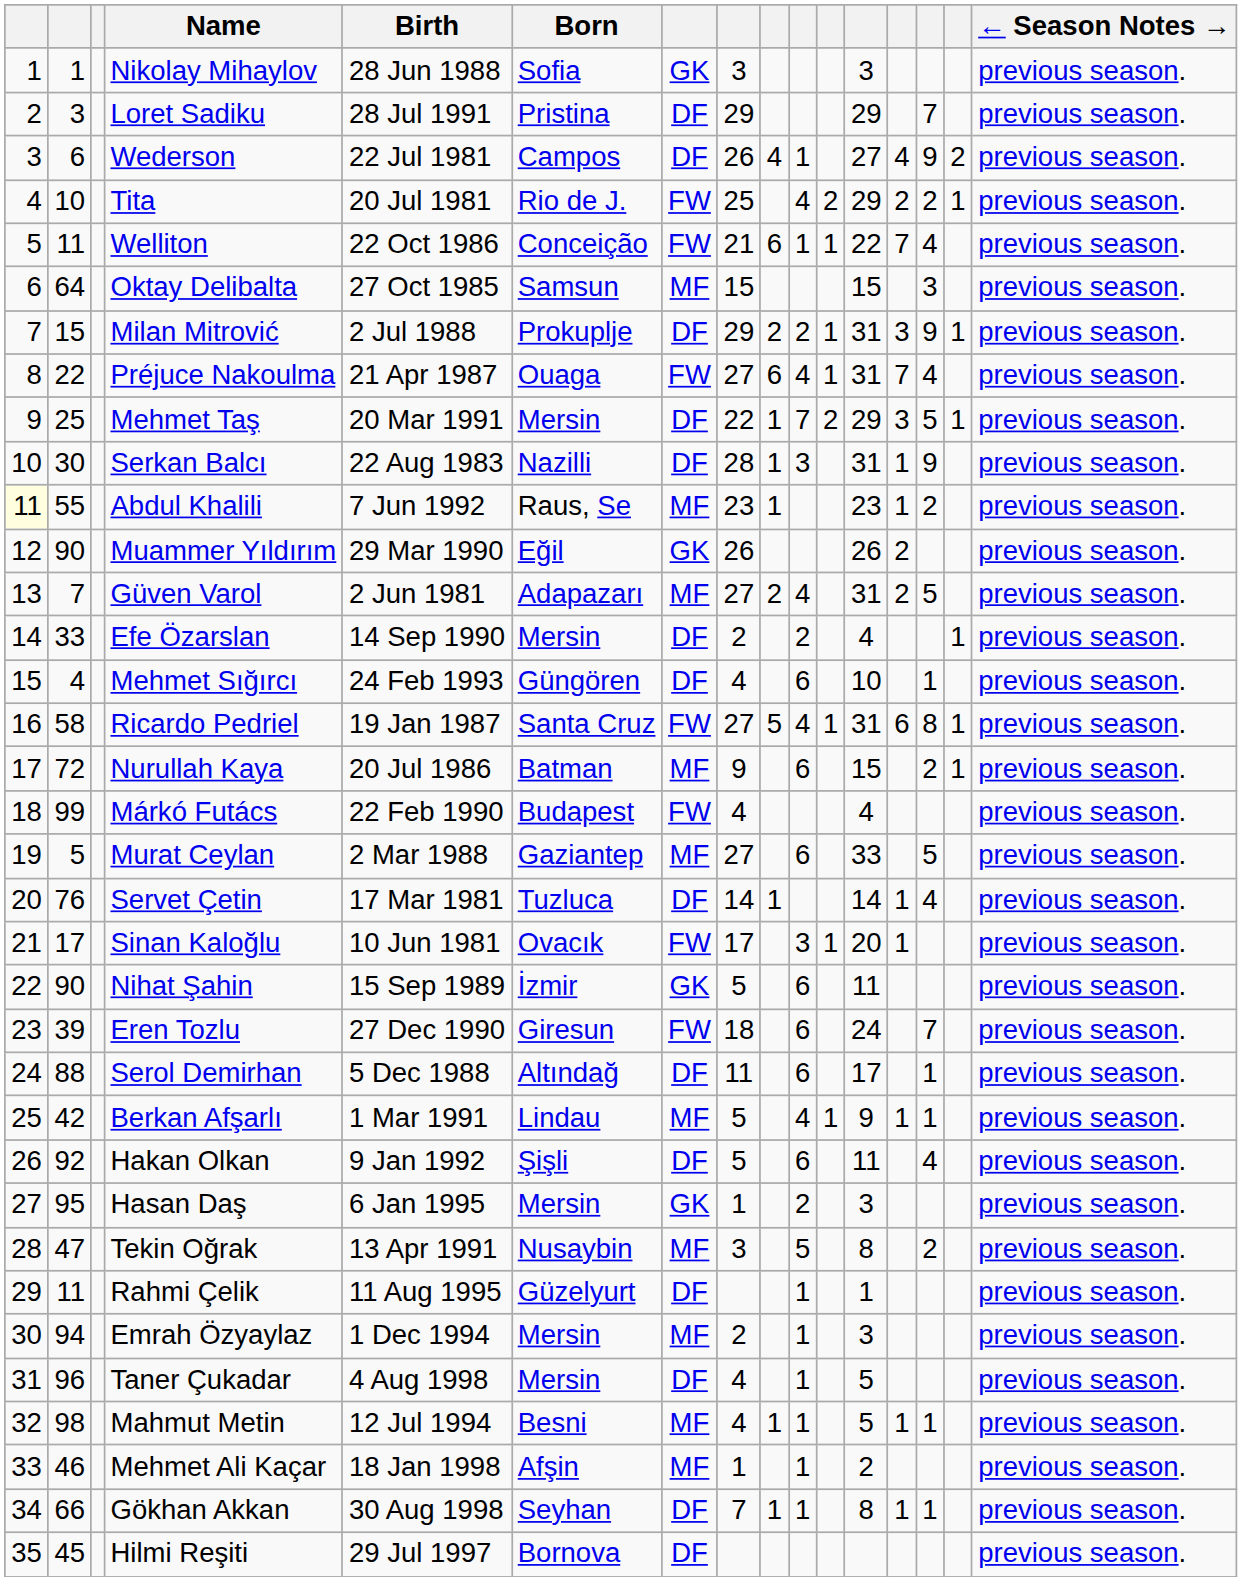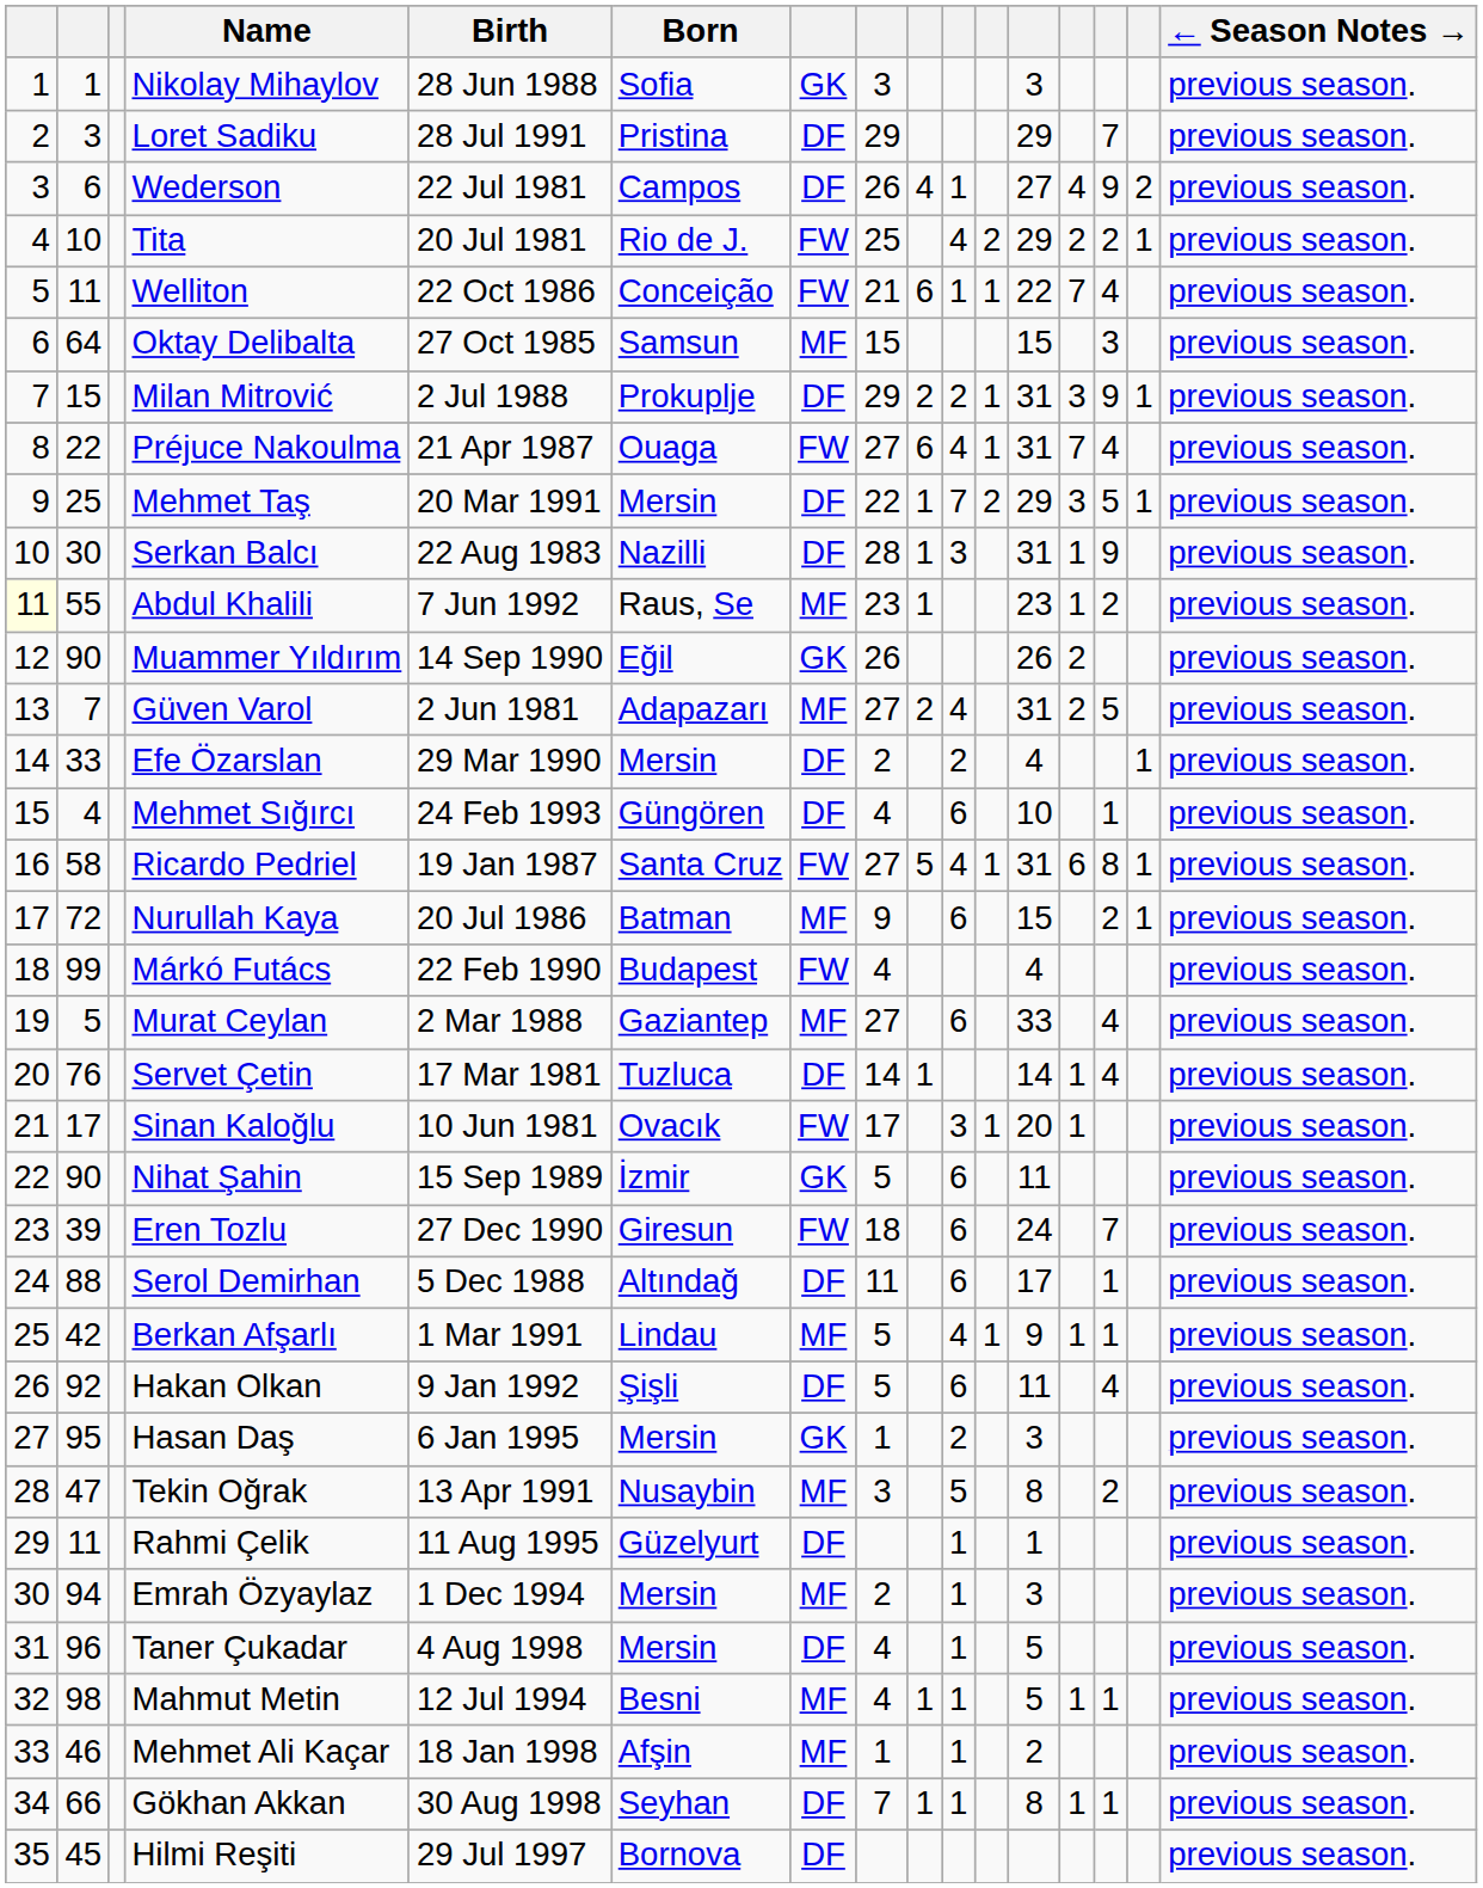 <table class="wikitable sortable">
 <tr>
 <th></th>
 <th></th>
 <th></th>
 <th>Name</th>
 <th>Birth</th>
 <th>Born</th>
 <th></th>
 <th></th>
 <th></th>
 <th></th>
 <th></th>
 <th></th>
 <th></th>
 <th></th>
 <th></th>
 <th><a href='#'>←</a> Season Notes →</th>
 </tr>
 <tr>
 <td align="right">1</td>
 <td align="right">1</td>
 <td></td>
 <td><a href='#'>Nikolay Mihaylov</a></td>
 <td>28 Jun 1988</td>
 <td><a href='#'>Sofia</a></td>
 <td align="center"><a href='#'>GK</a></td>
 <td align="center">3</td>
 <td></td>
 <td></td>
 <td></td>
 <td align="center">3</td>
 <td></td>
 <td></td>
 <td></td>
 <td> <a href='#'>previous season</a>.</td>
 </tr>
 <tr>
 <td align="right">2</td>
 <td align="right">3</td>
 <td></td>
 <td><a href='#'>Loret Sadiku</a></td>
 <td>28 Jul 1991</td>
 <td><a href='#'>Pristina</a></td>
 <td align="center"><a href='#'>DF</a></td>
 <td align="center">29</td>
 <td></td>
 <td></td>
 <td></td>
 <td align="center">29</td>
 <td></td>
 <td align="center">7</td>
 <td></td>
 <td> <a href='#'>previous season</a>.</td>
 </tr>
 <tr>
 <td align="right">3</td>
 <td align="right">6</td>
 <td></td>
 <td><a href='#'>Wederson</a></td>
 <td>22 Jul 1981</td>
 <td><a href='#'>Campos</a></td>
 <td align="center"><a href='#'>DF</a></td>
 <td align="center">26</td>
 <td align="center">4</td>
 <td align="center">1</td>
 <td></td>
 <td align="center">27</td>
 <td align="center">4</td>
 <td align="center">9</td>
 <td align="center">2</td>
 <td> <a href='#'>previous season</a>.</td>
 </tr>
 <tr>
 <td align="right">4</td>
 <td align="right">10</td>
 <td></td>
 <td><a href='#'>Tita</a></td>
 <td>20 Jul 1981</td>
 <td><a href='#'>Rio de J.</a></td>
 <td align="center"><a href='#'>FW</a></td>
 <td align="center">25</td>
 <td></td>
 <td align="center">4</td>
 <td align="center">2</td>
 <td align="center">29</td>
 <td align="center">2</td>
 <td align="center">2</td>
 <td align="center">1</td>
 <td> <a href='#'>previous season</a>.</td>
 </tr>
 <tr>
 <td align="right">5</td>
 <td align="right">11</td>
 <td></td>
 <td><a href='#'>Welliton</a></td>
 <td>22 Oct 1986</td>
 <td><a href='#'>Conceição</a></td>
 <td align="center"><a href='#'>FW</a></td>
 <td align="center">21</td>
 <td align="center">6</td>
 <td align="center">1</td>
 <td align="center">1</td>
 <td align="center">22</td>
 <td align="center">7</td>
 <td align="center">4</td>
 <td></td>
 <td> <a href='#'>previous season</a>.</td>
 </tr>
 <tr>
 <td align="right">6</td>
 <td align="right">64</td>
 <td></td>
 <td><a href='#'>Oktay Delibalta</a></td>
 <td>27 Oct 1985</td>
 <td><a href='#'>Samsun</a></td>
 <td align="center"><a href='#'>MF</a></td>
 <td align="center">15</td>
 <td></td>
 <td></td>
 <td></td>
 <td align="center">15</td>
 <td></td>
 <td align="center">3</td>
 <td></td>
 <td> <a href='#'>previous season</a>.</td>
 </tr>
 <tr>
 <td align="right">7</td>
 <td align="right">15</td>
 <td></td>
 <td><a href='#'>Milan Mitrović</a></td>
 <td>2 Jul 1988</td>
 <td><a href='#'>Prokuplje</a></td>
 <td align="center"><a href='#'>DF</a></td>
 <td align="center">29</td>
 <td align="center">2</td>
 <td align="center">2</td>
 <td align="center">1</td>
 <td align="center">31</td>
 <td align="center">3</td>
 <td align="center">9</td>
 <td align="center">1</td>
 <td> <a href='#'>previous season</a>.</td>
 </tr>
 <tr>
 <td align="right">8</td>
 <td align="right">22</td>
 <td></td>
 <td><a href='#'>Préjuce Nakoulma</a></td>
 <td>21 Apr 1987</td>
 <td><a href='#'>Ouaga</a></td>
 <td align="center"><a href='#'>FW</a></td>
 <td align="center">27</td>
 <td align="center">6</td>
 <td align="center">4</td>
 <td align="center">1</td>
 <td align="center">31</td>
 <td align="center">7</td>
 <td align="center">4</td>
 <td></td>
 <td> <a href='#'>previous season</a>.</td>
 </tr>
 <tr>
 <td align="right">9</td>
 <td align="right">25</td>
 <td></td>
 <td><a href='#'>Mehmet Taş</a></td>
 <td>20 Mar 1991</td>
 <td><a href='#'>Mersin</a></td>
 <td align="center"><a href='#'>DF</a></td>
 <td align="center">22</td>
 <td align="center">1</td>
 <td align="center">7</td>
 <td align="center">2</td>
 <td align="center">29</td>
 <td align="center">3</td>
 <td align="center">5</td>
 <td align="center">1</td>
 <td> <a href='#'>previous season</a>.</td>
 </tr>
 <tr>
 <td align="right">10</td>
 <td align="right">30</td>
 <td></td>
 <td><a href='#'>Serkan Balcı</a></td>
 <td>22 Aug 1983</td>
 <td><a href='#'>Nazilli</a></td>
 <td align="center"><a href='#'>DF</a></td>
 <td align="center">28</td>
 <td align="center">1</td>
 <td align="center">3</td>
 <td></td>
 <td align="center">31</td>
 <td align="center">1</td>
 <td align="center">9</td>
 <td></td>
 <td> <a href='#'>previous season</a>.</td>
 </tr>
 <tr>
 <td align="right" style="background: lightyellow;">11</td>
 <td align="right">55</td>
 <td></td>
 <td><a href='#'>Abdul Khalili</a></td>
 <td>7 Jun 1992</td>
 <td>Raus, <a href='#'>Se</a></td>
 <td align="center"><a href='#'>MF</a></td>
 <td align="center">23</td>
 <td align="center">1</td>
 <td></td>
 <td></td>
 <td align="center">23</td>
 <td align="center">1</td>
 <td align="center">2</td>
 <td></td>
 <td> <a href='#'>previous season</a>.</td>
 </tr>
 <tr>
 <td align="right">12</td>
 <td align="right">90</td>
 <td></td>
 <td><a href='#'>Muammer Yıldırım</a></td>
-<td>29 Mar 1990</td>
+<td>14 Sep 1990</td>
 <td><a href='#'>Eğil</a></td>
 <td align="center"><a href='#'>GK</a></td>
 <td align="center">26</td>
 <td></td>
 <td></td>
 <td></td>
 <td align="center">26</td>
 <td align="center">2</td>
 <td></td>
 <td></td>
 <td> <a href='#'>previous season</a>.</td>
 </tr>
 <tr>
 <td align="right">13</td>
 <td align="right">7</td>
 <td></td>
 <td><a href='#'>Güven Varol</a></td>
 <td>2 Jun 1981</td>
 <td><a href='#'>Adapazarı</a></td>
 <td align="center"><a href='#'>MF</a></td>
 <td align="center">27</td>
 <td align="center">2</td>
 <td align="center">4</td>
 <td></td>
 <td align="center">31</td>
 <td align="center">2</td>
 <td align="center">5</td>
 <td></td>
 <td> <a href='#'>previous season</a>.</td>
 </tr>
 <tr>
 <td align="right">14</td>
 <td align="right">33</td>
 <td></td>
 <td><a href='#'>Efe Özarslan</a></td>
-<td>14 Sep 1990</td>
+<td>29 Mar 1990</td>
 <td><a href='#'>Mersin</a></td>
 <td align="center"><a href='#'>DF</a></td>
 <td align="center">2</td>
 <td></td>
 <td align="center">2</td>
 <td></td>
 <td align="center">4</td>
 <td></td>
 <td></td>
 <td align="center">1</td>
 <td> <a href='#'>previous season</a>.</td>
 </tr>
 <tr>
 <td align="right">15</td>
 <td align="right">4</td>
 <td></td>
 <td><a href='#'>Mehmet Sığırcı</a></td>
 <td>24 Feb 1993</td>
 <td><a href='#'>Güngören</a></td>
 <td align="center"><a href='#'>DF</a></td>
 <td align="center">4</td>
 <td></td>
 <td align="center">6</td>
 <td></td>
 <td align="center">10</td>
 <td></td>
 <td align="center">1</td>
 <td></td>
 <td> <a href='#'>previous season</a>.</td>
 </tr>
 <tr>
 <td align="right">16</td>
 <td align="right">58</td>
 <td></td>
 <td><a href='#'>Ricardo Pedriel</a></td>
 <td>19 Jan 1987</td>
 <td><a href='#'>Santa Cruz</a></td>
 <td align="center"><a href='#'>FW</a></td>
 <td align="center">27</td>
 <td align="center">5</td>
 <td align="center">4</td>
 <td align="center">1</td>
 <td align="center">31</td>
 <td align="center">6</td>
 <td align="center">8</td>
 <td align="center">1</td>
 <td> <a href='#'>previous season</a>.</td>
 </tr>
 <tr>
 <td align="right">17</td>
 <td align="right">72</td>
 <td></td>
 <td><a href='#'>Nurullah Kaya</a></td>
 <td>20 Jul 1986</td>
 <td><a href='#'>Batman</a></td>
 <td align="center"><a href='#'>MF</a></td>
 <td align="center">9</td>
 <td></td>
 <td align="center">6</td>
 <td></td>
 <td align="center">15</td>
 <td></td>
 <td align="center">2</td>
 <td align="center">1</td>
 <td> <a href='#'>previous season</a>.</td>
 </tr>
 <tr>
 <td align="right">18</td>
 <td align="right">99</td>
 <td></td>
 <td><a href='#'>Márkó Futács</a></td>
 <td>22 Feb 1990</td>
 <td><a href='#'>Budapest</a></td>
 <td align="center"><a href='#'>FW</a></td>
 <td align="center">4</td>
 <td></td>
 <td></td>
 <td></td>
 <td align="center">4</td>
 <td></td>
 <td></td>
 <td></td>
 <td> <a href='#'>previous season</a>.</td>
 </tr>
 <tr>
 <td align="right">19</td>
 <td align="right">5</td>
 <td></td>
 <td><a href='#'>Murat Ceylan</a></td>
 <td>2 Mar 1988</td>
 <td><a href='#'>Gaziantep</a></td>
 <td align="center"><a href='#'>MF</a></td>
 <td align="center">27</td>
 <td align="center"></td>
 <td align="center">6</td>
 <td align="center"></td>
 <td align="center">33</td>
 <td align="center"></td>
-<td align="center">5</td>
+<td align="center">4</td>
 <td align="center"></td>
 <td> <a href='#'>previous season</a>.</td>
 </tr>
 <tr>
 <td align="right">20</td>
 <td align="right">76</td>
 <td></td>
 <td><a href='#'>Servet Çetin</a></td>
 <td>17 Mar 1981</td>
 <td><a href='#'>Tuzluca</a></td>
 <td align="center"><a href='#'>DF</a></td>
 <td align="center">14</td>
 <td align="center">1</td>
 <td align="center"></td>
 <td align="center"></td>
 <td align="center">14</td>
 <td align="center">1</td>
 <td align="center">4</td>
 <td align="center"></td>
 <td> <a href='#'>previous season</a>.</td>
 </tr>
 <tr>
 <td align="right">21</td>
 <td align="right">17</td>
 <td></td>
 <td><a href='#'>Sinan Kaloğlu</a></td>
 <td>10 Jun 1981</td>
 <td><a href='#'>Ovacık</a></td>
 <td align="center"><a href='#'>FW</a></td>
 <td align="center">17</td>
 <td align="center"></td>
 <td align="center">3</td>
 <td align="center">1</td>
 <td align="center">20</td>
 <td align="center">1</td>
 <td align="center"></td>
 <td align="center"></td>
 <td> <a href='#'>previous season</a>.</td>
 </tr>
 <tr>
 <td align="right">22</td>
 <td align="right">90</td>
 <td></td>
 <td><a href='#'>Nihat Şahin</a></td>
 <td>15 Sep 1989</td>
 <td><a href='#'>İzmir</a></td>
 <td align="center"><a href='#'>GK</a></td>
 <td align="center">5</td>
 <td align="center"></td>
 <td align="center">6</td>
 <td align="center"></td>
 <td align="center">11</td>
 <td align="center"></td>
 <td align="center"></td>
 <td align="center"></td>
 <td> <a href='#'>previous season</a>.</td>
 </tr>
 <tr>
 <td align="right">23</td>
 <td align="right">39</td>
 <td></td>
 <td><a href='#'>Eren Tozlu</a></td>
 <td>27 Dec 1990</td>
 <td><a href='#'>Giresun</a></td>
 <td align="center"><a href='#'>FW</a></td>
 <td align="center">18</td>
 <td align="center"></td>
 <td align="center">6</td>
 <td align="center"></td>
 <td align="center">24</td>
 <td align="center"></td>
 <td align="center">7</td>
 <td align="center"></td>
 <td> <a href='#'>previous season</a>.</td>
 </tr>
 <tr>
 <td align="right">24</td>
 <td align="right">88</td>
 <td></td>
 <td><a href='#'>Serol Demirhan</a></td>
 <td>5 Dec 1988</td>
 <td><a href='#'>Altındağ</a></td>
 <td align="center"><a href='#'>DF</a></td>
 <td align="center">11</td>
 <td align="center"></td>
 <td align="center">6</td>
 <td align="center"></td>
 <td align="center">17</td>
 <td align="center"></td>
 <td align="center">1</td>
 <td align="center"></td>
 <td> <a href='#'>previous season</a>.</td>
 </tr>
 <tr>
 <td align="right">25</td>
 <td align="right">42</td>
 <td></td>
 <td><a href='#'>Berkan Afşarlı</a></td>
 <td>1 Mar 1991</td>
 <td><a href='#'>Lindau</a></td>
 <td align="center"><a href='#'>MF</a></td>
 <td align="center">5</td>
 <td align="center"></td>
 <td align="center">4</td>
 <td align="center">1</td>
 <td align="center">9</td>
 <td align="center">1</td>
 <td align="center">1</td>
 <td align="center"></td>
 <td> <a href='#'>previous season</a>.</td>
 </tr>
 <tr>
 <td align="right">26</td>
 <td align="right">92</td>
 <td></td>
 <td>Hakan Olkan</td>
 <td>9 Jan 1992</td>
 <td><a href='#'>Şişli</a></td>
 <td align="center"><a href='#'>DF</a></td>
 <td align="center">5</td>
 <td></td>
 <td align="center">6</td>
 <td></td>
 <td align="center">11</td>
 <td></td>
 <td align="center">4</td>
 <td></td>
 <td> <a href='#'>previous season</a>.</td>
 </tr>
 <tr>
 <td align="right">27</td>
 <td align="right">95</td>
 <td></td>
 <td>Hasan Daş</td>
 <td>6 Jan 1995</td>
 <td><a href='#'>Mersin</a></td>
 <td align="center"><a href='#'>GK</a></td>
 <td align="center">1</td>
 <td></td>
 <td align="center">2</td>
 <td></td>
 <td align="center">3</td>
 <td></td>
 <td></td>
 <td></td>
 <td> <a href='#'>previous season</a>.</td>
 </tr>
 <tr>
 <td align="right">28</td>
 <td align="right">47</td>
 <td></td>
 <td>Tekin Oğrak</td>
 <td>13 Apr 1991</td>
 <td><a href='#'>Nusaybin</a></td>
 <td align="center"><a href='#'>MF</a></td>
 <td align="center">3</td>
 <td></td>
 <td align="center">5</td>
 <td></td>
 <td align="center">8</td>
 <td></td>
 <td align="center">2</td>
 <td></td>
 <td> <a href='#'>previous season</a>.</td>
 </tr>
 <tr>
 <td align="right">29</td>
 <td align="right">11</td>
 <td></td>
 <td>Rahmi Çelik</td>
 <td>11 Aug 1995</td>
 <td><a href='#'>Güzelyurt</a></td>
 <td align="center"><a href='#'>DF</a></td>
 <td></td>
 <td></td>
 <td align="center">1</td>
 <td></td>
 <td align="center">1</td>
 <td></td>
 <td></td>
 <td></td>
 <td> <a href='#'>previous season</a>.</td>
 </tr>
 <tr>
 <td align="right">30</td>
 <td align="right">94</td>
 <td></td>
 <td>Emrah Özyaylaz</td>
 <td>1 Dec 1994</td>
 <td><a href='#'>Mersin</a></td>
 <td align="center"><a href='#'>MF</a></td>
 <td align="center">2</td>
 <td></td>
 <td align="center">1</td>
 <td></td>
 <td align="center">3</td>
 <td></td>
 <td></td>
 <td></td>
 <td> <a href='#'>previous season</a>.</td>
 </tr>
 <tr>
 <td align="right">31</td>
 <td align="right">96</td>
 <td></td>
 <td>Taner Çukadar</td>
 <td>4 Aug 1998</td>
 <td><a href='#'>Mersin</a></td>
 <td align="center"><a href='#'>DF</a></td>
 <td align="center">4</td>
 <td></td>
 <td align="center">1</td>
 <td></td>
 <td align="center">5</td>
 <td></td>
 <td></td>
 <td></td>
 <td> <a href='#'>previous season</a>.</td>
 </tr>
 <tr>
 <td align="right">32</td>
 <td align="right">98</td>
 <td></td>
 <td>Mahmut Metin</td>
 <td>12 Jul 1994</td>
 <td><a href='#'>Besni</a></td>
 <td align="center"><a href='#'>MF</a></td>
 <td align="center">4</td>
 <td align="center">1</td>
 <td align="center">1</td>
 <td></td>
 <td align="center">5</td>
 <td align="center">1</td>
 <td align="center">1</td>
 <td></td>
 <td> <a href='#'>previous season</a>.</td>
 </tr>
 <tr>
 <td align="right">33</td>
 <td align="right">46</td>
 <td></td>
 <td>Mehmet Ali Kaçar</td>
 <td>18 Jan 1998</td>
 <td><a href='#'>Afşin</a></td>
 <td align="center"><a href='#'>MF</a></td>
 <td align="center">1</td>
 <td></td>
 <td align="center">1</td>
 <td></td>
 <td align="center">2</td>
 <td></td>
 <td></td>
 <td></td>
 <td> <a href='#'>previous season</a>.</td>
 </tr>
 <tr>
 <td align="right">34</td>
 <td align="right">66</td>
 <td></td>
 <td>Gökhan Akkan</td>
 <td>30 Aug 1998</td>
 <td><a href='#'>Seyhan</a></td>
 <td align="center"><a href='#'>DF</a></td>
 <td align="center">7</td>
 <td align="center">1</td>
 <td align="center">1</td>
 <td></td>
 <td align="center">8</td>
 <td align="center">1</td>
 <td align="center">1</td>
 <td></td>
 <td> <a href='#'>previous season</a>.</td>
 </tr>
 <tr>
 <td align="right">35</td>
 <td align="right">45</td>
 <td></td>
 <td>Hilmi Reşiti</td>
 <td>29 Jul 1997</td>
 <td><a href='#'>Bornova</a></td>
 <td align="center"><a href='#'>DF</a></td>
 <td></td>
 <td></td>
 <td align="center"></td>
 <td></td>
 <td align="center"></td>
 <td></td>
 <td></td>
 <td></td>
 <td> <a href='#'>previous season</a>.</td>
 </tr>
 </table>
